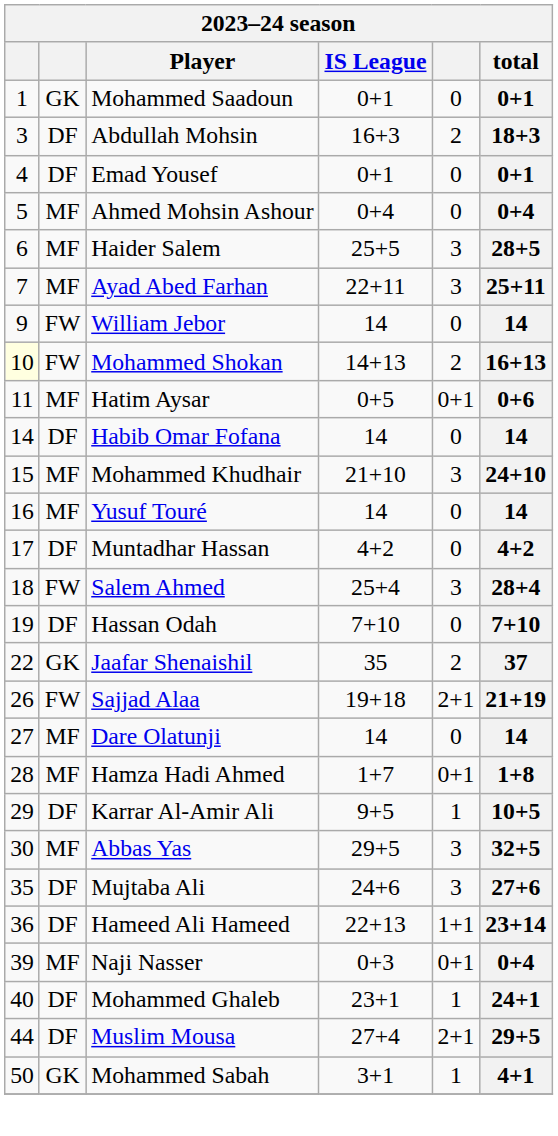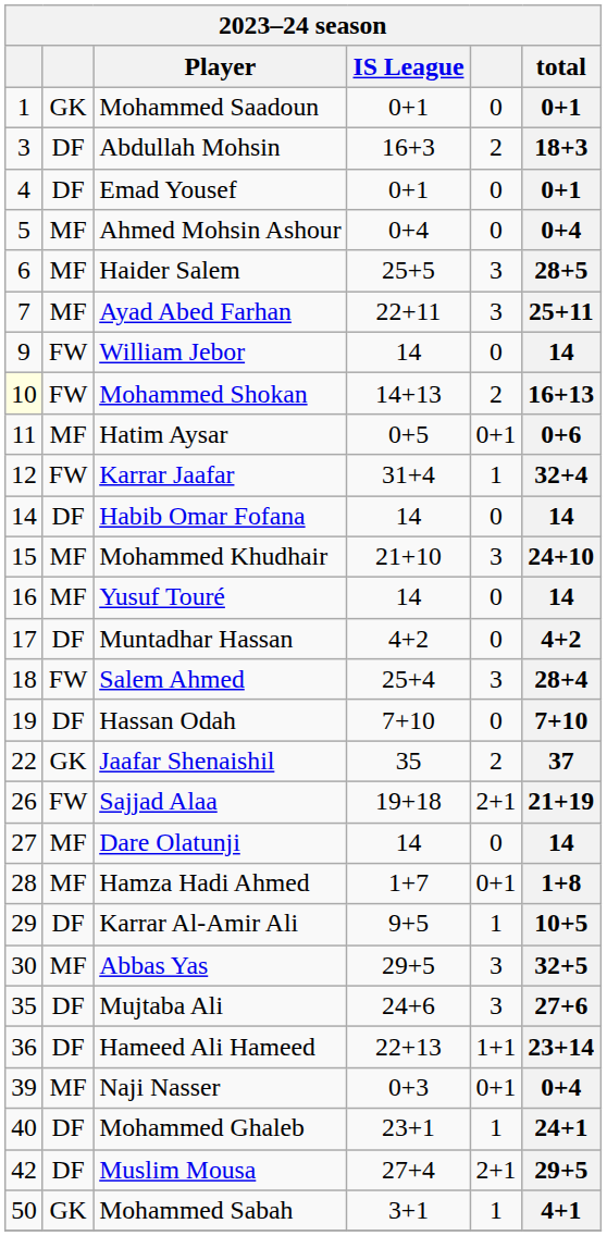 <table class="wikitable sortable" style="text-align:center; font-size:100%;">
 <tr>
 <th colspan="6">2023–24 season</th>
 </tr>
 <tr>
 <th></th>
 <th></th>
 <th>Player</th>
 <th><a href='#'>IS League</a></th>
 <th></th>
 <th>total</th>
 </tr>
 <tr>
 <td>1</td>
 <td>GK</td>
 <td style="text-align:left;" data-sort-value="Saadoun"> Mohammed Saadoun</td>
 <td>0+1</td>
 <td>0</td>
 <th>0+1</th>
 </tr>
 <tr>
 <td>3</td>
 <td>DF</td>
 <td style="text-align:left;" data-sort-value="Mohsin"> Abdullah Mohsin</td>
 <td>16+3</td>
 <td>2</td>
 <th>18+3</th>
 </tr>
 <tr>
 <td>4</td>
 <td>DF</td>
 <td style="text-align:left;" data-sort-value="Yousef"> Emad Yousef</td>
 <td>0+1</td>
 <td>0</td>
 <th>0+1</th>
 </tr>
 <tr>
 <td>5</td>
 <td>MF</td>
 <td style="text-align:left;" data-sort-value="Ashour"> Ahmed Mohsin Ashour</td>
 <td>0+4</td>
 <td>0</td>
 <th>0+4</th>
 </tr>
 <tr>
 <td>6</td>
 <td>MF</td>
 <td style="text-align:left;" data-sort-value="Salem"> Haider Salem</td>
 <td>25+5</td>
 <td>3</td>
 <th>28+5</th>
 </tr>
 <tr>
 <td>7</td>
 <td>MF</td>
 <td style="text-align:left;" data-sort-value="Farhan"> <a href='#'>Ayad Abed Farhan</a></td>
 <td>22+11</td>
 <td>3</td>
 <th>25+11</th>
 </tr>
 <tr>
 <td>9</td>
 <td>FW</td>
 <td style="text-align:left;" data-sort-value="Jebor"> <a href='#'>William Jebor</a></td>
 <td>14</td>
 <td>0</td>
 <th>14</th>
 </tr>
 <tr>
 <td style="background: lightyellow;">10</td>
 <td>FW</td>
 <td style="text-align:left;" data-sort-value="Shokan"> <a href='#'>Mohammed Shokan</a></td>
 <td>14+13</td>
 <td>2</td>
 <th>16+13</th>
 </tr>
 <tr>
 <td>11</td>
 <td>MF</td>
 <td style="text-align:left;" data-sort-value="Aysar"> Hatim Aysar</td>
 <td>0+5</td>
 <td>0+1</td>
 <th>0+6</th>
+</tr>
+<tr>
+<td>12</td>
+<td>FW</td>
+<td style="text-align:left;" data-sort-value="Jaafar"> <a href='#'>Karrar Jaafar</a></td>
+<td>31+4</td>
+<td>1</td>
+<th>32+4</th>
 </tr>
 <tr>
 <td>14</td>
 <td>DF</td>
 <td style="text-align:left;" data-sort-value="Fofana"> <a href='#'>Habib Omar Fofana</a></td>
 <td>14</td>
 <td>0</td>
 <th>14</th>
 </tr>
 <tr>
 <td>15</td>
 <td>MF</td>
 <td style="text-align:left;" data-sort-value="Khudhair"> Mohammed Khudhair</td>
 <td>21+10</td>
 <td>3</td>
 <th>24+10</th>
 </tr>
 <tr>
 <td>16</td>
 <td>MF</td>
 <td style="text-align:left;" data-sort-value="Touré"> <a href='#'>Yusuf Touré</a></td>
 <td>14</td>
 <td>0</td>
 <th>14</th>
 </tr>
 <tr>
 <td>17</td>
 <td>DF</td>
 <td style="text-align:left;" data-sort-value="Hassan"> Muntadhar Hassan</td>
 <td>4+2</td>
 <td>0</td>
 <th>4+2</th>
 </tr>
 <tr>
 <td>18</td>
 <td>FW</td>
 <td style="text-align:left;" data-sort-value="Ahmed"> <a href='#'>Salem Ahmed</a></td>
 <td>25+4</td>
 <td>3</td>
 <th>28+4</th>
 </tr>
 <tr>
 <td>19</td>
 <td>DF</td>
 <td style="text-align:left;" data-sort-value="Odah"> Hassan Odah</td>
 <td>7+10</td>
 <td>0</td>
 <th>7+10</th>
 </tr>
 <tr>
 <td>22</td>
 <td>GK</td>
 <td style="text-align:left;" data-sort-value="Shenaishil"> <a href='#'>Jaafar Shenaishil</a></td>
 <td>35</td>
 <td>2</td>
 <th>37</th>
 </tr>
 <tr>
 <td>26</td>
 <td>FW</td>
 <td style="text-align:left;" data-sort-value="Alaa"> <a href='#'>Sajjad Alaa</a></td>
 <td>19+18</td>
 <td>2+1</td>
 <th>21+19</th>
 </tr>
 <tr>
 <td>27</td>
 <td>MF</td>
 <td style="text-align:left;" data-sort-value="Olatunji"> <a href='#'>Dare Olatunji</a></td>
 <td>14</td>
 <td>0</td>
 <th>14</th>
 </tr>
 <tr>
 <td>28</td>
 <td>MF</td>
 <td style="text-align:left;" data-sort-value="Hadi"> Hamza Hadi Ahmed</td>
 <td>1+7</td>
 <td>0+1</td>
 <th>1+8</th>
 </tr>
 <tr>
 <td>29</td>
 <td>DF</td>
 <td style="text-align:left;" data-sort-value="Al-Amir Ali"> Karrar Al-Amir Ali</td>
 <td>9+5</td>
 <td>1</td>
 <th>10+5</th>
 </tr>
 <tr>
 <td>30</td>
 <td>MF</td>
 <td style="text-align:left;" data-sort-value="Yas"> <a href='#'>Abbas Yas</a></td>
 <td>29+5</td>
 <td>3</td>
 <th>32+5</th>
 </tr>
 <tr>
 <td>35</td>
 <td>DF</td>
 <td style="text-align:left;" data-sort-value="Ali"> Mujtaba Ali</td>
 <td>24+6</td>
 <td>3</td>
 <th>27+6</th>
 </tr>
 <tr>
 <td>36</td>
 <td>DF</td>
 <td style="text-align:left;" data-sort-value="Hameed"> Hameed Ali Hameed</td>
 <td>22+13</td>
 <td>1+1</td>
 <th>23+14</th>
 </tr>
 <tr>
 <td>39</td>
 <td>MF</td>
 <td style="text-align:left;" data-sort-value="Nasser"> Naji Nasser</td>
 <td>0+3</td>
 <td>0+1</td>
 <th>0+4</th>
 </tr>
 <tr>
 <td>40</td>
 <td>DF</td>
 <td style="text-align:left;" data-sort-value="Ghaleb"> Mohammed Ghaleb</td>
 <td>23+1</td>
 <td>1</td>
 <th>24+1</th>
 </tr>
 <tr>
-<td>44</td>
+<td>42</td>
 <td>DF</td>
 <td style="text-align:left;" data-sort-value="Musa"> <a href='#'>Muslim Mousa</a></td>
 <td>27+4</td>
 <td>2+1</td>
 <th>29+5</th>
 </tr>
 <tr>
 <td>50</td>
 <td>GK</td>
 <td style="text-align:left;" data-sort-value="Sabah"> Mohammed Sabah</td>
 <td>3+1</td>
 <td>1</td>
 <th>4+1</th>
 </tr>
 <tr>
 </tr>
 </table>
